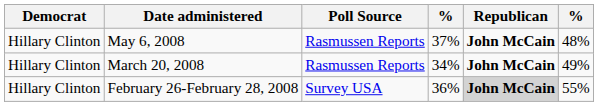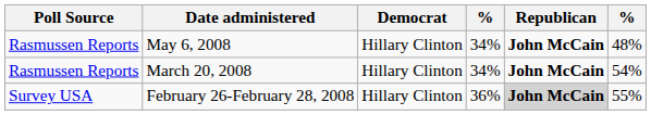 <table class="wikitable">
 <tr valign=bottom>
+<th>Poll Source</th>
+<th>Date administered</th>
 <th>Democrat</th>
-<th>Date administered</th>
-<th>Poll Source</th>
 <th>%</th>
 <th>Republican</th>
 <th>%</th>
 </tr>
 <tr>
+<td><a href='#'>Rasmussen Reports</a></td>
+<td>May 6, 2008</td>
 <td>Hillary Clinton</td>
-<td>May 6, 2008</td>
-<td><a href='#'>Rasmussen Reports</a></td>
-<td>37%</td>
+<td>34%</td>
 <td><strong>John McCain</strong></td>
 <td>48%</td>
 </tr>
 <tr>
+<td><a href='#'>Rasmussen Reports</a></td>
+<td>March 20, 2008</td>
 <td>Hillary Clinton</td>
-<td>March 20, 2008</td>
-<td><a href='#'>Rasmussen Reports</a></td>
 <td>34%</td>
 <td><strong>John McCain</strong></td>
-<td>49%</td>
+<td>54%</td>
 </tr>
 <tr>
+<td><a href='#'>Survey USA</a></td>
+<td>February 26-February 28, 2008</td>
 <td>Hillary Clinton</td>
-<td>February 26-February 28, 2008</td>
-<td><a href='#'>Survey USA</a></td>
 <td>36%</td>
 <td style="background: lightgrey;"><strong>John McCain</strong></td>
 <td>55%</td>
 </tr>
 </table>
